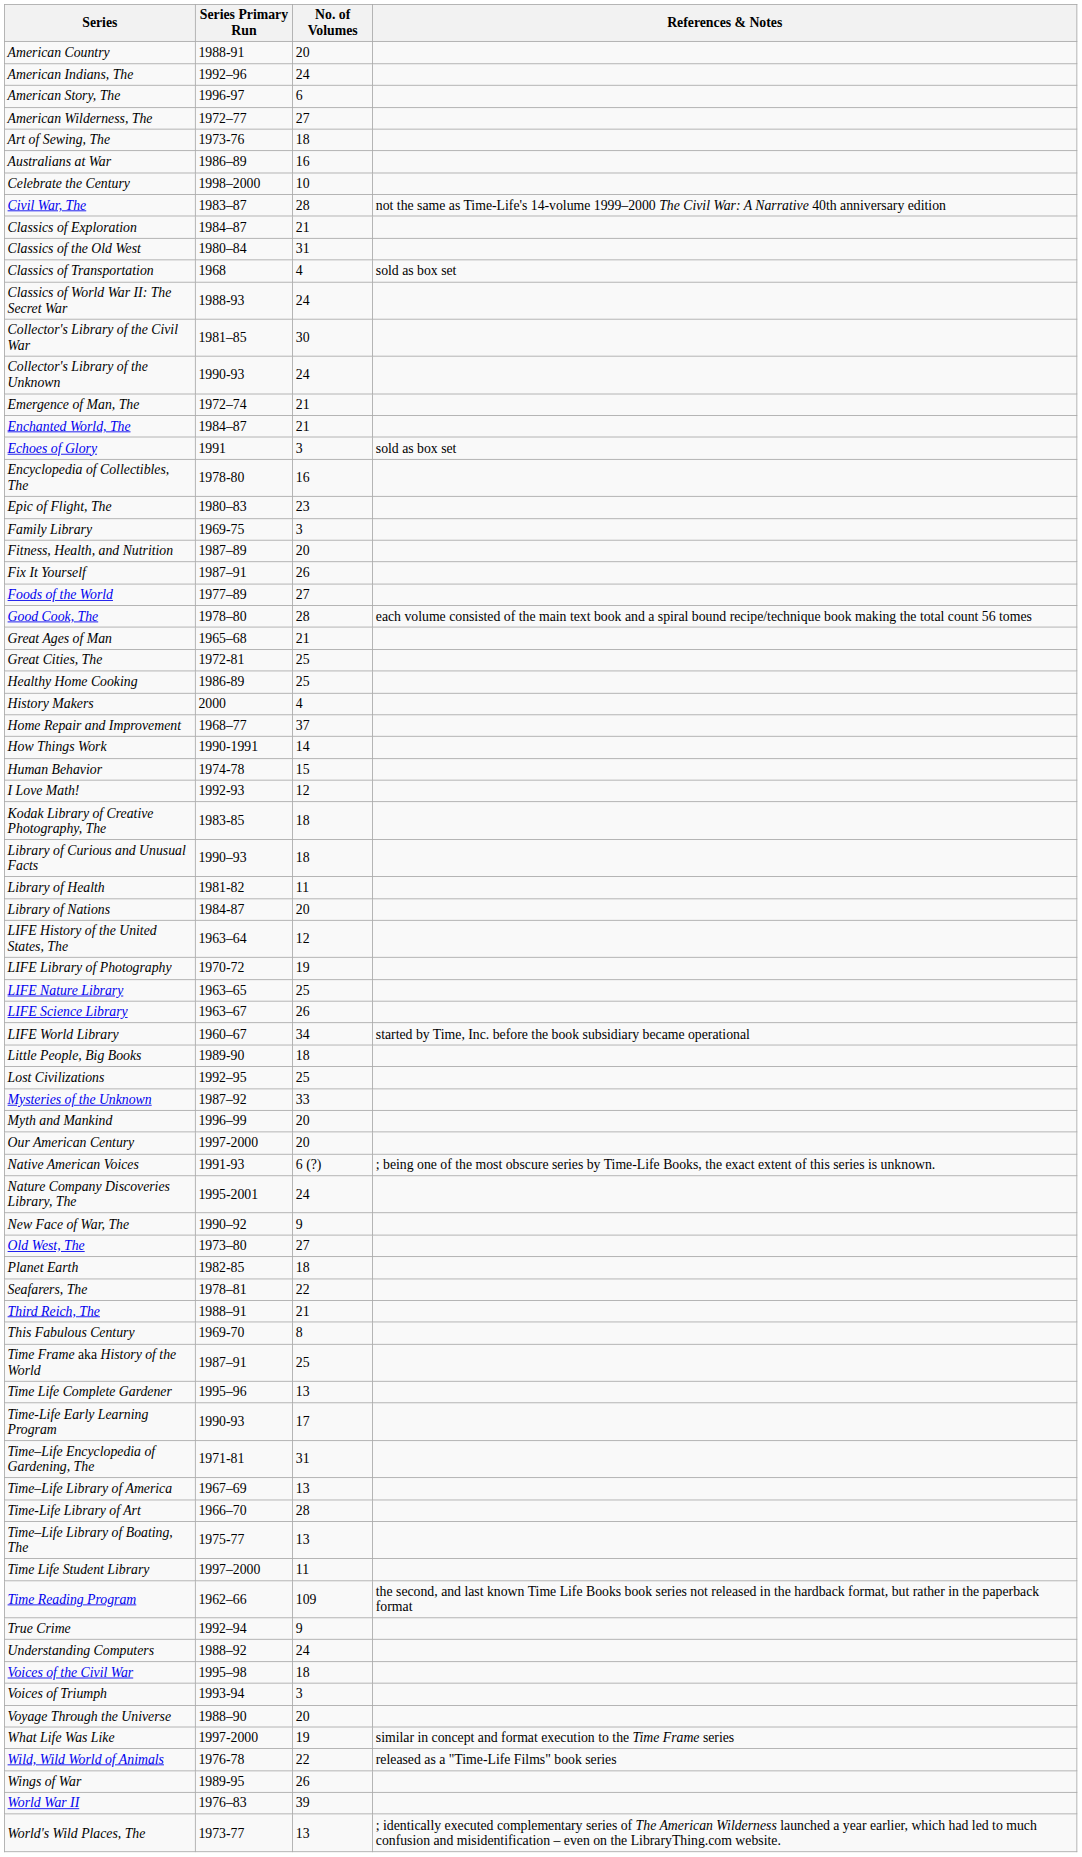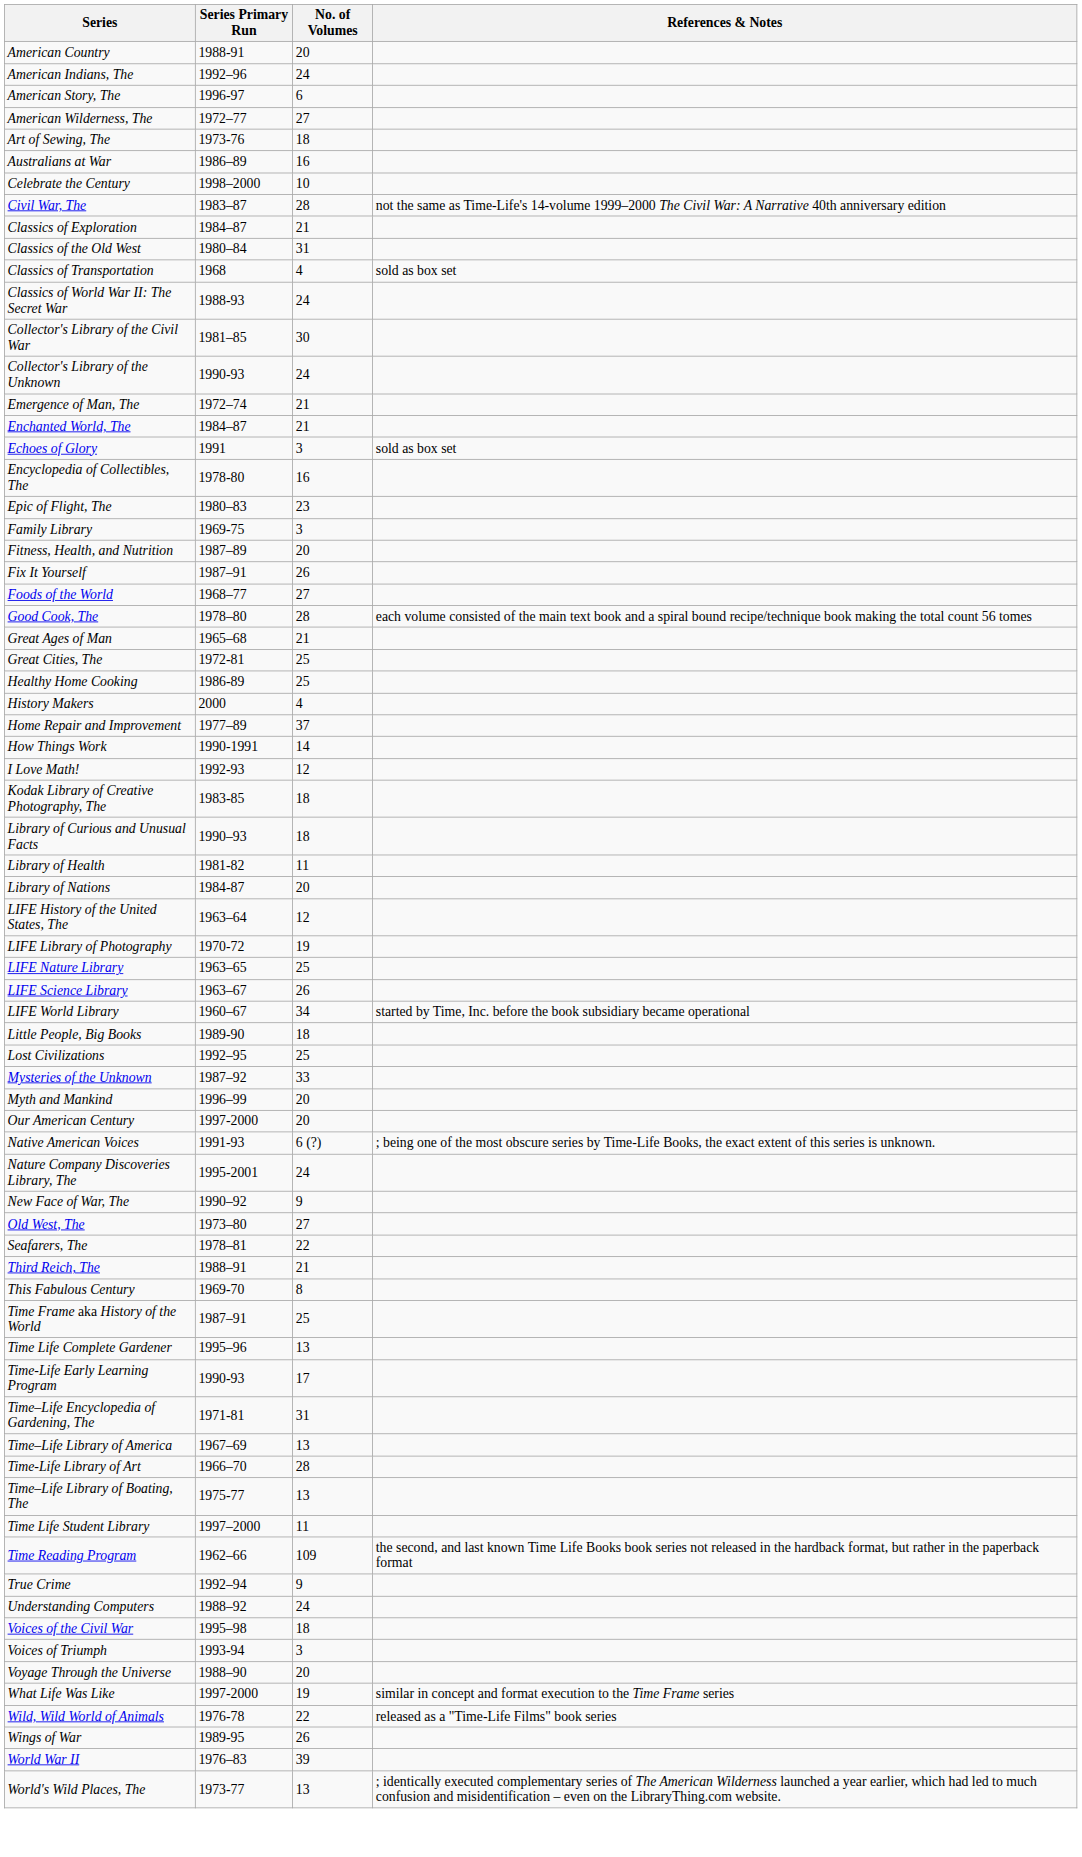 <table class="wikitable sortable">
 <tr>
 <th>Series</th>
 <th>Series Primary Run</th>
 <th>No. of Volumes</th>
 <th>References & Notes</th>
 </tr>
 <tr>
 <td><em>American Country</em></td>
 <td>1988-91</td>
 <td>20</td>
 <td></td>
 </tr>
 <tr>
 <td><em>American Indians, The</em></td>
 <td>1992–96</td>
 <td>24</td>
 <td></td>
 </tr>
 <tr>
 <td><em>American Story, The</em></td>
 <td>1996-97</td>
 <td>6</td>
 <td></td>
 </tr>
 <tr>
 <td><em>American Wilderness, The</em></td>
 <td>1972–77</td>
 <td>27</td>
 <td></td>
 </tr>
 <tr>
 <td><em>Art of Sewing, The</em></td>
 <td>1973-76</td>
 <td>18</td>
 <td></td>
 </tr>
 <tr>
 <td><em>Australians at War</em></td>
 <td>1986–89</td>
 <td>16</td>
 <td></td>
 </tr>
 <tr>
 <td><em>Celebrate the Century</em></td>
 <td>1998–2000</td>
 <td>10</td>
 <td></td>
 </tr>
 <tr>
 <td><em><a href='#'>Civil War, The</a></em></td>
 <td>1983–87</td>
 <td>28</td>
 <td>not the same as Time-Life's 14-volume 1999–2000 <em>The Civil War: A Narrative</em> 40th anniversary edition</td>
 </tr>
 <tr>
 <td><em>Classics of Exploration</em></td>
 <td>1984–87</td>
 <td>21</td>
 <td></td>
 </tr>
 <tr>
 <td><em>Classics of the Old West</em></td>
 <td>1980–84</td>
 <td>31</td>
 <td></td>
 </tr>
 <tr>
 <td><em>Classics of Transportation</em></td>
 <td>1968</td>
 <td>4</td>
 <td>sold as box set</td>
 </tr>
 <tr>
 <td><em>Classics of World War II: The Secret War</em></td>
 <td>1988-93</td>
 <td>24</td>
 <td></td>
 </tr>
 <tr>
 <td><em>Collector's Library of the Civil War</em></td>
 <td>1981–85</td>
 <td>30</td>
 <td></td>
 </tr>
 <tr>
 <td><em>Collector's Library of the Unknown</em></td>
 <td>1990-93</td>
 <td>24</td>
 <td></td>
 </tr>
 <tr>
 <td><em>Emergence of Man, The</em></td>
 <td>1972–74</td>
 <td>21</td>
 <td></td>
 </tr>
 <tr>
 <td><em><a href='#'>Enchanted World, The</a></em></td>
 <td>1984–87</td>
 <td>21</td>
 <td></td>
 </tr>
 <tr>
 <td><em><a href='#'>Echoes of Glory</a></em></td>
 <td>1991</td>
 <td>3</td>
 <td>sold as box set</td>
 </tr>
 <tr>
 <td><em>Encyclopedia of Collectibles, The</em></td>
 <td>1978-80</td>
 <td>16</td>
 <td></td>
 </tr>
 <tr>
 <td><em>Epic of Flight, The</em></td>
 <td>1980–83</td>
 <td>23</td>
 <td></td>
 </tr>
 <tr>
 <td><em>Family Library</em></td>
 <td>1969-75</td>
 <td>3</td>
 <td></td>
 </tr>
 <tr>
 <td><em>Fitness, Health, and Nutrition</em></td>
 <td>1987–89</td>
 <td>20</td>
 <td></td>
 </tr>
 <tr>
 <td><em>Fix It Yourself</em></td>
 <td>1987–91</td>
 <td>26</td>
 <td></td>
 </tr>
 <tr>
 <td><em><a href='#'>Foods of the World</a></em></td>
-<td>1977–89</td>
+<td>1968–77</td>
 <td>27</td>
 <td></td>
 </tr>
 <tr>
 <td><em><a href='#'>Good Cook, The</a></em></td>
 <td>1978–80</td>
 <td>28</td>
 <td>each volume consisted of the main text book and a spiral bound recipe/technique book making the total count 56 tomes</td>
 </tr>
 <tr>
 <td><em>Great Ages of Man</em></td>
 <td>1965–68</td>
 <td>21</td>
 <td></td>
 </tr>
 <tr>
 <td><em>Great Cities, The</em></td>
 <td>1972-81</td>
 <td>25</td>
 <td></td>
 </tr>
 <tr>
 <td><em>Healthy Home Cooking</em></td>
 <td>1986-89</td>
 <td>25</td>
 <td></td>
 </tr>
 <tr>
 <td><em>History Makers</em></td>
 <td>2000</td>
 <td>4</td>
 <td></td>
 </tr>
 <tr>
 <td><em>Home Repair and Improvement</em></td>
-<td>1968–77</td>
+<td>1977–89</td>
 <td>37</td>
 <td></td>
 </tr>
 <tr>
 <td><em>How Things Work</em></td>
 <td>1990-1991</td>
 <td>14</td>
-<td></td>
-</tr>
-<tr>
-<td><em>Human Behavior</em></td>
-<td>1974-78</td>
-<td>15</td>
 <td></td>
 </tr>
 <tr>
 <td><em>I Love Math!</em></td>
 <td>1992-93</td>
 <td>12</td>
 <td></td>
 </tr>
 <tr>
 <td><em>Kodak Library of Creative Photography, The</em></td>
 <td>1983-85</td>
 <td>18</td>
 <td></td>
 </tr>
 <tr>
 <td><em>Library of Curious and Unusual Facts</em></td>
 <td>1990–93</td>
 <td>18</td>
 <td></td>
 </tr>
 <tr>
 <td><em>Library of Health</em></td>
 <td>1981-82</td>
 <td>11</td>
 <td></td>
 </tr>
 <tr>
 <td><em>Library of Nations</em></td>
 <td>1984-87</td>
 <td>20</td>
 <td></td>
 </tr>
 <tr>
 <td><em>LIFE History of the United States, The</em></td>
 <td>1963–64</td>
 <td>12</td>
 <td></td>
 </tr>
 <tr>
 <td><em>LIFE Library of Photography</em></td>
 <td>1970-72</td>
 <td>19</td>
 <td></td>
 </tr>
 <tr>
 <td><em><a href='#'>LIFE Nature Library</a></em></td>
 <td>1963–65</td>
 <td>25</td>
 <td></td>
 </tr>
 <tr>
 <td><em><a href='#'>LIFE Science Library</a></em></td>
 <td>1963–67</td>
 <td>26</td>
 <td></td>
 </tr>
 <tr>
 <td><em>LIFE World Library</em></td>
 <td>1960–67</td>
 <td>34</td>
 <td>started by Time, Inc. before the book subsidiary became operational</td>
 </tr>
 <tr>
 <td><em>Little People, Big Books</em></td>
 <td>1989-90</td>
 <td>18</td>
 <td></td>
 </tr>
 <tr>
 <td><em>Lost Civilizations</em></td>
 <td>1992–95</td>
 <td>25</td>
 <td></td>
 </tr>
 <tr>
 <td><em><a href='#'>Mysteries of the Unknown</a></em></td>
 <td>1987–92</td>
 <td>33</td>
 <td></td>
 </tr>
 <tr>
 <td><em>Myth and Mankind</em></td>
 <td>1996–99</td>
 <td>20</td>
 <td></td>
 </tr>
 <tr>
 <td><em>Our American Century</em></td>
 <td>1997-2000</td>
 <td>20</td>
 <td></td>
 </tr>
 <tr>
 <td><em>Native American Voices</em></td>
 <td>1991-93</td>
 <td>6 (?)</td>
 <td>; being one of the most obscure series by Time-Life Books, the exact extent of this series is unknown.</td>
 </tr>
 <tr>
 <td><em>Nature Company Discoveries Library, The</em></td>
 <td>1995-2001</td>
 <td>24</td>
 <td></td>
 </tr>
 <tr>
 <td><em>New Face of War, The</em></td>
 <td>1990–92</td>
 <td>9</td>
 <td></td>
 </tr>
 <tr>
 <td><em><a href='#'>Old West, The</a></em></td>
 <td>1973–80</td>
 <td>27</td>
-<td></td>
-</tr>
-<tr>
-<td><em>Planet Earth</em></td>
-<td>1982-85</td>
-<td>18</td>
 <td></td>
 </tr>
 <tr>
 <td><em>Seafarers, The</em></td>
 <td>1978–81</td>
 <td>22</td>
 <td></td>
 </tr>
 <tr>
 <td><em><a href='#'>Third Reich, The</a></em></td>
 <td>1988–91</td>
 <td>21</td>
 <td></td>
 </tr>
 <tr>
 <td><em>This Fabulous Century</em></td>
 <td>1969-70</td>
 <td>8</td>
 <td></td>
 </tr>
 <tr>
 <td><em>Time Frame</em> aka <em>History of the World</em></td>
 <td>1987–91</td>
 <td>25</td>
 <td></td>
 </tr>
 <tr>
 <td><em>Time Life Complete Gardener</em></td>
 <td>1995–96</td>
 <td>13</td>
 <td></td>
 </tr>
 <tr>
 <td><em>Time-Life Early Learning Program</em></td>
 <td>1990-93</td>
 <td>17</td>
 <td></td>
 </tr>
 <tr>
 <td><em>Time–Life Encyclopedia of Gardening, The</em></td>
 <td>1971-81</td>
 <td>31</td>
 <td></td>
 </tr>
 <tr>
 <td><em>Time–Life Library of America</em></td>
 <td>1967–69</td>
 <td>13</td>
 <td></td>
 </tr>
 <tr>
 <td><em>Time-Life Library of Art</em></td>
 <td>1966–70</td>
 <td>28</td>
 <td></td>
 </tr>
 <tr>
 <td><em>Time–Life Library of Boating, The</em></td>
 <td>1975-77</td>
 <td>13</td>
 <td></td>
 </tr>
 <tr>
 <td><em>Time Life Student Library</em></td>
 <td>1997–2000</td>
 <td>11</td>
 <td></td>
 </tr>
 <tr>
 <td><em><a href='#'>Time Reading Program</a></em></td>
 <td>1962–66</td>
 <td>109</td>
 <td>the second, and last known Time Life Books book series not released in the hardback format, but rather in the paperback format</td>
 </tr>
 <tr>
 <td><em>True Crime</em></td>
 <td>1992–94</td>
 <td>9</td>
 <td></td>
 </tr>
 <tr>
 <td><em>Understanding Computers</em></td>
 <td>1988–92</td>
 <td>24</td>
 <td></td>
 </tr>
 <tr>
 <td><em><a href='#'>Voices of the Civil War</a></em></td>
 <td>1995–98</td>
 <td>18</td>
 <td></td>
 </tr>
 <tr>
 <td><em>Voices of Triumph</em></td>
 <td>1993-94</td>
 <td>3</td>
 <td></td>
 </tr>
 <tr>
 <td><em>Voyage Through the Universe</em></td>
 <td>1988–90</td>
 <td>20</td>
 <td></td>
 </tr>
 <tr>
 <td><em>What Life Was Like</em></td>
 <td>1997-2000</td>
 <td>19</td>
 <td>similar in concept and format execution to the <em>Time Frame</em> series</td>
 </tr>
 <tr>
 <td><em><a href='#'>Wild, Wild World of Animals</a></em></td>
 <td>1976-78</td>
 <td>22</td>
 <td>released as a "Time-Life Films" book series</td>
 </tr>
 <tr>
 <td><em>Wings of War</em></td>
 <td>1989-95</td>
 <td>26</td>
 <td></td>
 </tr>
 <tr>
 <td><em><a href='#'>World War II</a></em></td>
 <td>1976–83</td>
 <td>39</td>
 <td></td>
 </tr>
 <tr>
 <td><em>World's Wild Places, The</em></td>
 <td>1973-77</td>
 <td>13</td>
 <td>; identically executed complementary series of <em>The American Wilderness</em> launched a year earlier, which had led to much confusion and misidentification – even on the LibraryThing.com website.</td>
 </tr>
 </table>
